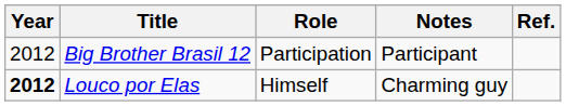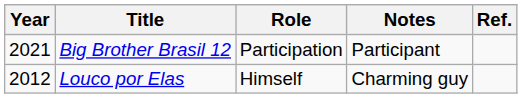 <table class="wikitable" style="font-size: 90%;">
 <tr bgcolor="#b0c4de">
 <th>Year</th>
 <th>Title</th>
 <th>Role</th>
 <th>Notes</th>
 <th>Ref.</th>
 </tr>
 <tr>
-<td>2012</td>
+<td>2021</td>
 <td><em><a href='#'>Big Brother Brasil 12</a></em></td>
 <td>Participation</td>
 <td>Participant</td>
 <td></td>
 </tr>
 <tr>
-<td><strong>2012</strong></td>
+<td>2012</td>
 <td><em><a href='#'>Louco por Elas</a></em></td>
 <td>Himself</td>
 <td>Charming guy</td>
 <td></td>
 </tr>
 </table>
